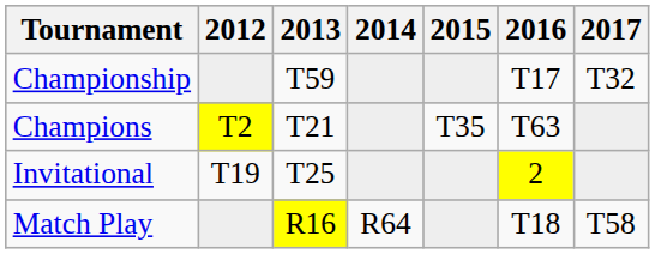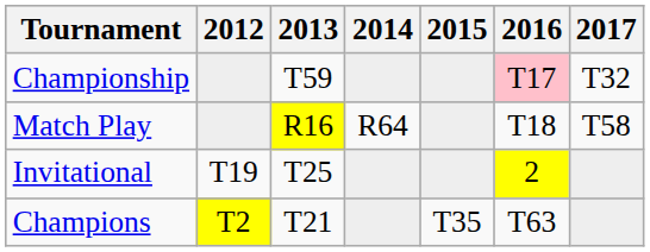 <table class="wikitable" style="text-align:center;">
 <tr>
 <th align="left">Tournament</th>
 <th>2012</th>
 <th>2013</th>
 <th>2014</th>
 <th>2015</th>
 <th>2016</th>
 <th>2017</th>
 </tr>
 <tr>
 <td align="left"><a href='#'>Championship</a></td>
 <td style="background:#eeeeee;"></td>
 <td>T59</td>
 <td style="background:#eeeeee;"></td>
 <td style="background:#eeeeee;"></td>
-<td>T17</td>
+<td style="background: pink;">T17</td>
 <td>T32</td>
 </tr>
 <tr>
-<td align="left"><a href='#'>Champions</a></td>
-<td style="background:yellow;">T2</td>
-<td>T21</td>
+<td align="left"><a href='#'>Match Play</a></td>
 <td style="background:#eeeeee;"></td>
-<td>T35</td>
-<td>T63</td>
+<td style="background:yellow;">R16</td>
+<td>R64</td>
 <td style="background:#eeeeee;"></td>
+<td>T18</td>
+<td>T58</td>
 </tr>
 <tr>
 <td align="left"><a href='#'>Invitational</a></td>
 <td>T19</td>
 <td>T25</td>
 <td style="background:#eeeeee;"></td>
 <td style="background:#eeeeee;"></td>
 <td style="background:yellow;">2</td>
 <td style="background:#eeeeee;"></td>
 </tr>
 <tr>
-<td align="left"><a href='#'>Match Play</a></td>
+<td align="left"><a href='#'>Champions</a></td>
+<td style="background:yellow;">T2</td>
+<td>T21</td>
 <td style="background:#eeeeee;"></td>
-<td style="background:yellow;">R16</td>
-<td>R64</td>
+<td>T35</td>
+<td>T63</td>
 <td style="background:#eeeeee;"></td>
-<td>T18</td>
-<td>T58</td>
 </tr>
 </table>
